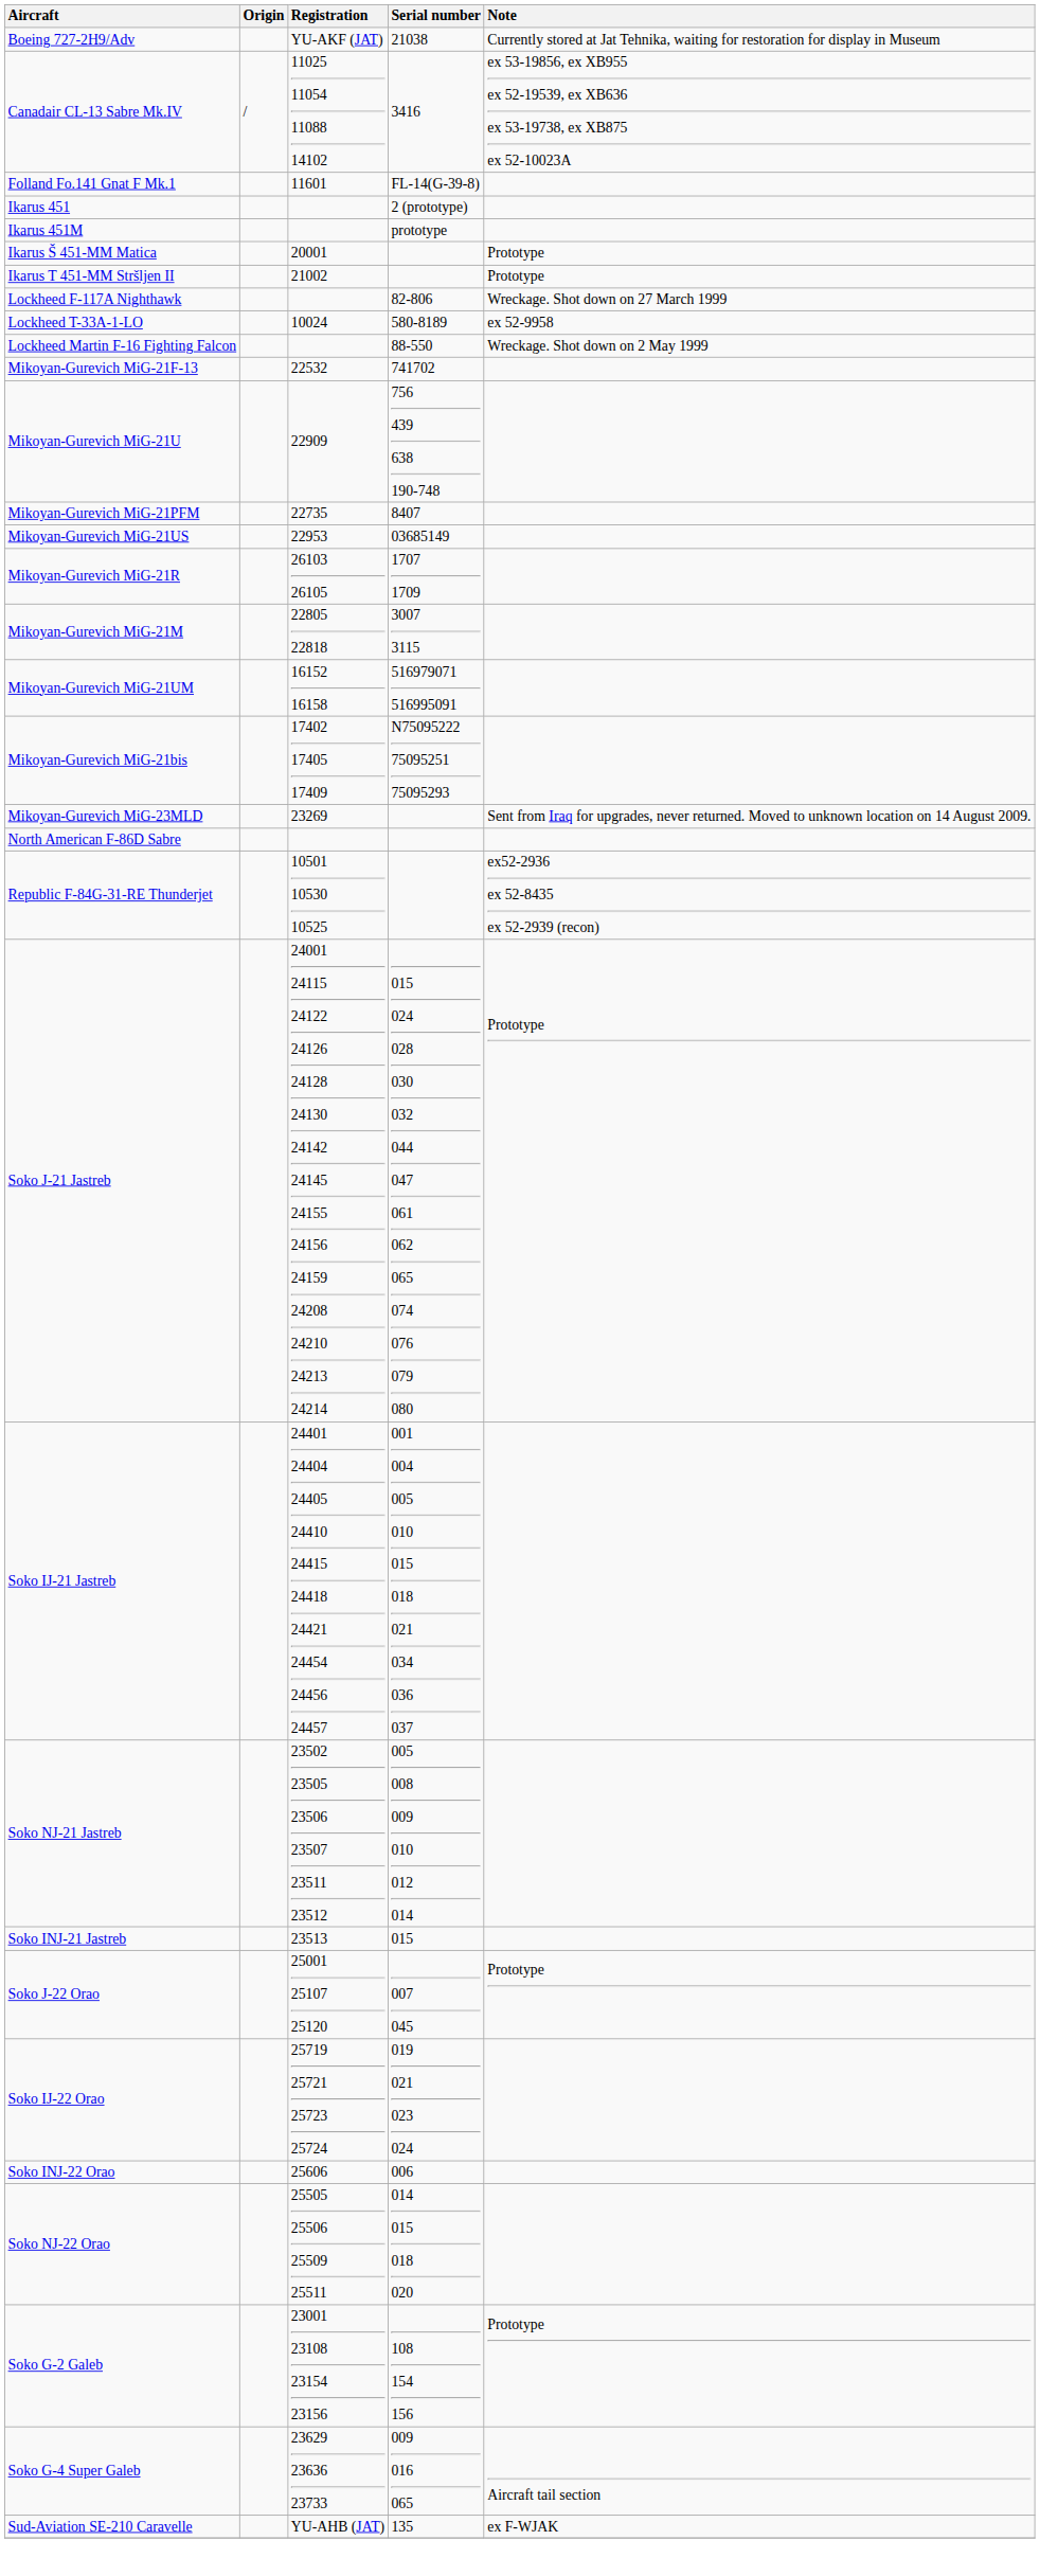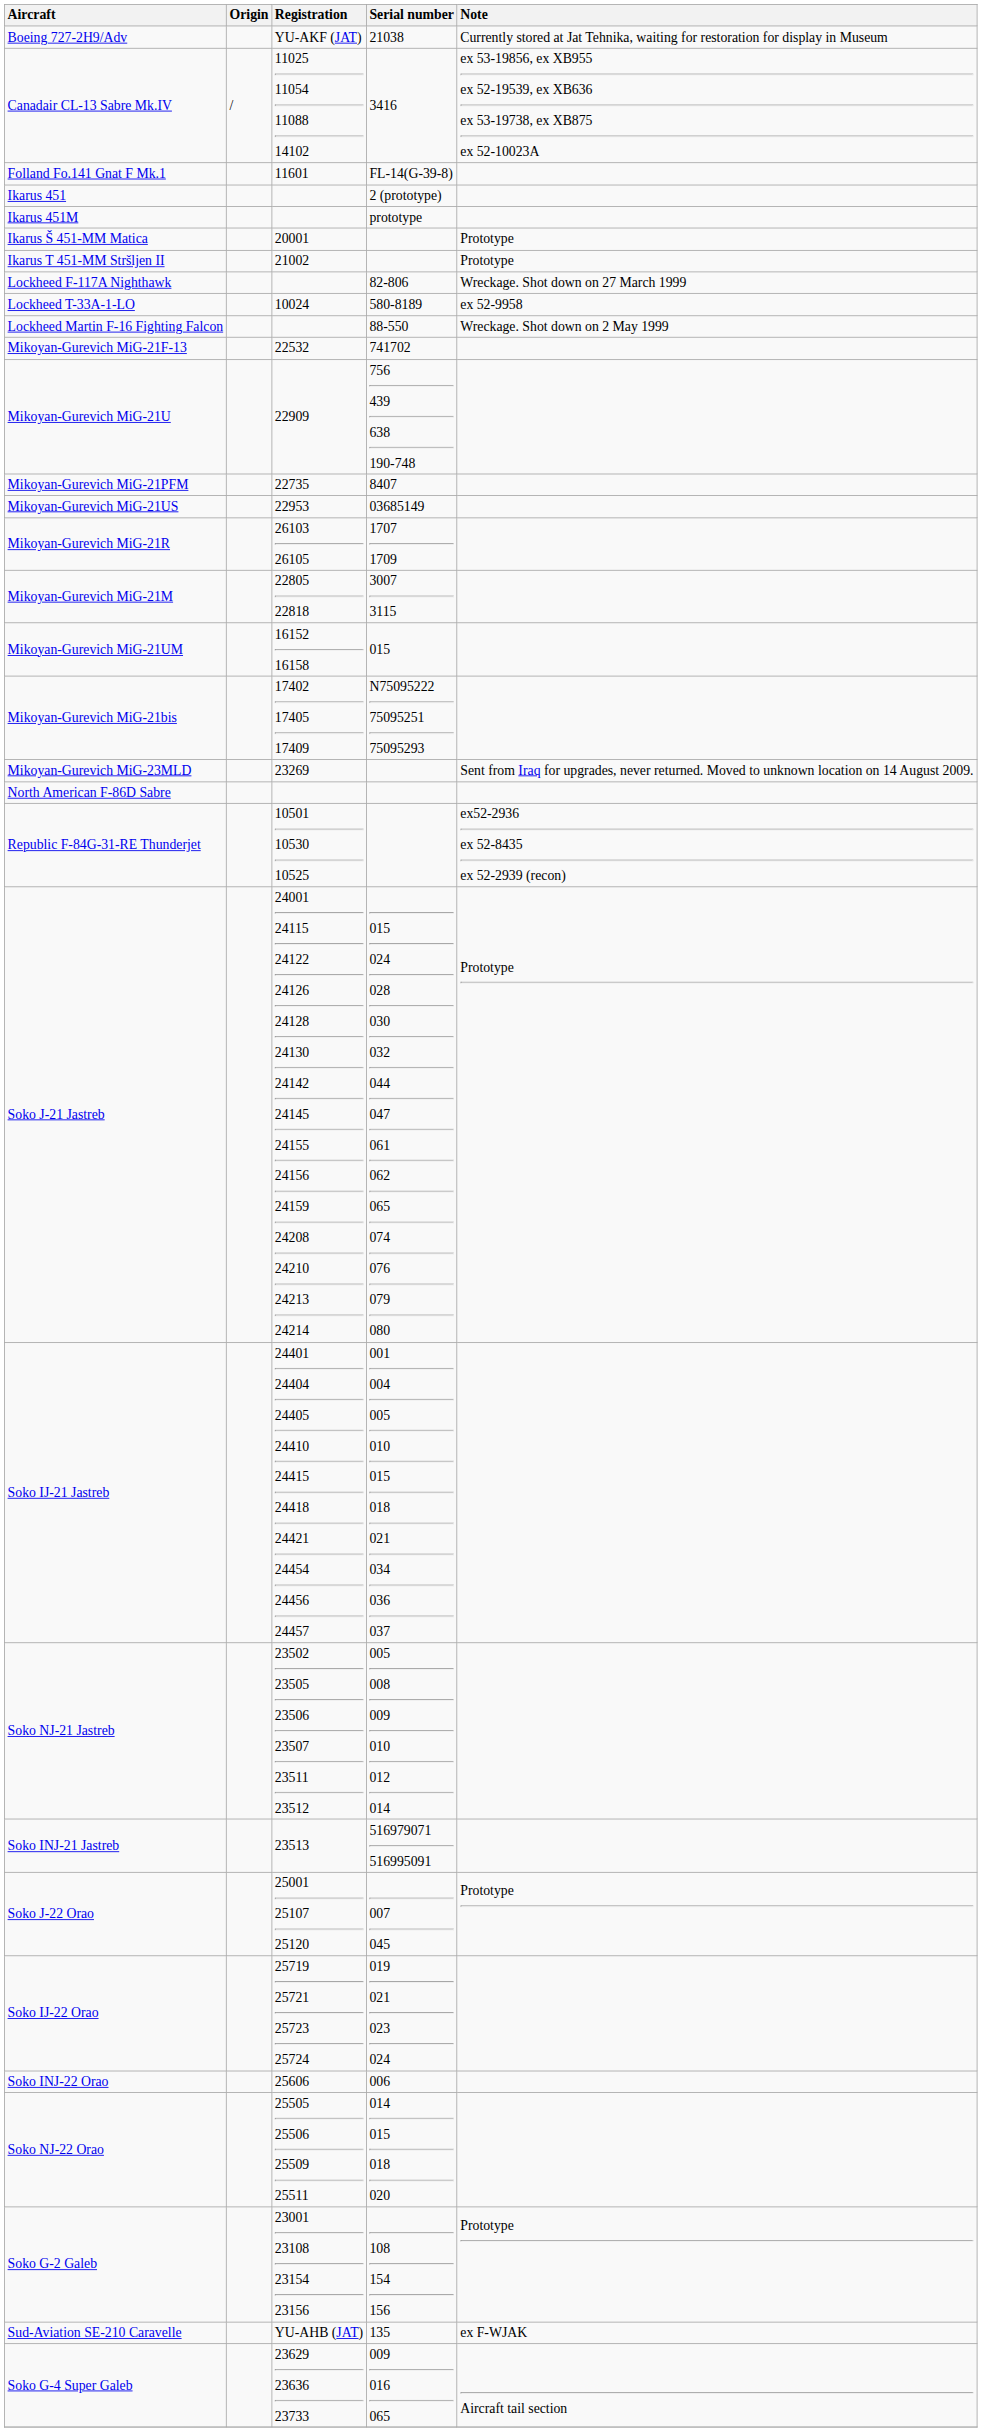 <table class="wikitable">
 <tr>
 <th style="text-align: left;">Aircraft</th>
 <th style="text-align: left;">Origin</th>
 <th style="text-align: left;">Registration</th>
 <th style="text-align: left;">Serial number</th>
 <th style="text-align: left;">Note</th>
 </tr>
 <tr>
 <td><a href='#'>Boeing 727-2H9/Adv</a></td>
 <td></td>
 <td>YU-AKF (<a href='#'>JAT</a>)</td>
 <td>21038</td>
 <td>Currently stored at Jat Tehnika, waiting for restoration for display in Museum</td>
 </tr>
 <tr>
 <td><a href='#'>Canadair CL-13 Sabre Mk.IV</a></td>
 <td>/</td>
 <td>11025<hr>11054<hr>11088<hr>14102</td>
 <td>3416</td>
 <td>ex 53-19856, ex XB955<hr>ex 52-19539, ex XB636<hr>ex 53-19738, ex XB875<hr>ex 52-10023A</td>
 </tr>
 <tr>
 <td><a href='#'>Folland Fo.141 Gnat F Mk.1</a></td>
 <td></td>
 <td>11601</td>
 <td>FL-14(G-39-8)</td>
 <td></td>
 </tr>
 <tr>
 <td><a href='#'>Ikarus 451</a></td>
 <td></td>
 <td></td>
 <td>2 (prototype)</td>
 <td></td>
 </tr>
 <tr>
 <td><a href='#'>Ikarus 451M</a></td>
 <td></td>
 <td></td>
 <td>prototype</td>
 <td></td>
 </tr>
 <tr>
 <td><a href='#'>Ikarus Š 451-MM Matica</a></td>
 <td></td>
 <td>20001</td>
 <td></td>
 <td>Prototype</td>
 </tr>
 <tr>
 <td><a href='#'>Ikarus T 451-MM Stršljen II</a></td>
 <td></td>
 <td>21002</td>
 <td></td>
 <td>Prototype</td>
 </tr>
 <tr>
 <td><a href='#'>Lockheed F-117A Nighthawk</a></td>
 <td></td>
 <td></td>
 <td>82-806</td>
 <td>Wreckage. Shot down on 27 March 1999</td>
 </tr>
 <tr>
 <td><a href='#'>Lockheed T-33A-1-LO</a></td>
 <td></td>
 <td>10024</td>
 <td>580-8189</td>
 <td>ex 52-9958</td>
 </tr>
 <tr>
 <td><a href='#'>Lockheed Martin F-16 Fighting Falcon</a></td>
 <td></td>
 <td></td>
 <td>88-550</td>
 <td>Wreckage. Shot down on 2 May 1999</td>
 </tr>
 <tr>
 <td><a href='#'>Mikoyan-Gurevich MiG-21F-13</a></td>
 <td></td>
 <td>22532</td>
 <td>741702</td>
 <td></td>
 </tr>
 <tr>
 <td><a href='#'>Mikoyan-Gurevich MiG-21U</a></td>
 <td></td>
 <td>22909</td>
 <td>756<hr>439<hr>638<hr>190-748</td>
 <td></td>
 </tr>
 <tr>
 <td><a href='#'>Mikoyan-Gurevich MiG-21PFM</a></td>
 <td></td>
 <td>22735</td>
 <td>8407</td>
 <td></td>
 </tr>
 <tr>
 <td><a href='#'>Mikoyan-Gurevich MiG-21US</a></td>
 <td></td>
 <td>22953</td>
 <td>03685149</td>
 <td></td>
 </tr>
 <tr>
 <td><a href='#'>Mikoyan-Gurevich MiG-21R</a></td>
 <td></td>
 <td>26103<hr>26105</td>
 <td>1707<hr>1709</td>
 <td></td>
 </tr>
 <tr>
 <td><a href='#'>Mikoyan-Gurevich MiG-21M</a></td>
 <td></td>
 <td>22805<hr>22818</td>
 <td>3007<hr>3115</td>
 <td></td>
 </tr>
 <tr>
 <td><a href='#'>Mikoyan-Gurevich MiG-21UM</a></td>
 <td></td>
 <td>16152<hr>16158</td>
-<td>516979071<hr>516995091</td>
+<td>015</td>
 <td></td>
 </tr>
 <tr>
 <td><a href='#'>Mikoyan-Gurevich MiG-21bis</a></td>
 <td></td>
 <td>17402<hr>17405<hr>17409</td>
 <td>N75095222<hr>75095251<hr>75095293</td>
 <td></td>
 </tr>
 <tr>
 <td><a href='#'>Mikoyan-Gurevich MiG-23MLD</a></td>
 <td></td>
 <td>23269</td>
 <td></td>
 <td>Sent from <a href='#'>Iraq</a> for upgrades, never returned. Moved to unknown location on 14 August 2009.</td>
 </tr>
 <tr>
 <td><a href='#'>North American F-86D Sabre</a></td>
 <td></td>
 <td></td>
 <td></td>
 <td></td>
 </tr>
 <tr>
 <td><a href='#'>Republic F-84G-31-RE Thunderjet</a></td>
 <td></td>
 <td>10501<hr>10530<hr>10525</td>
 <td></td>
 <td>ex52-2936<hr>ex 52-8435<hr>ex 52-2939 (recon)</td>
 </tr>
 <tr>
 <td><a href='#'>Soko J-21 Jastreb</a></td>
 <td></td>
 <td>24001<hr>24115<hr>24122<hr>24126<hr>24128<hr>24130<hr>24142<hr>24145<hr>24155<hr>24156<hr>24159<hr>24208<hr>24210<hr>24213<hr>24214</td>
 <td><br><hr>015<hr>024<hr>028<hr>030<hr>032<hr>044<hr>047<hr>061<hr>062<hr>065<hr>074<hr>076<hr>079<hr>080</td>
 <td>Prototype<hr><br><br><br><br><br><br><br><br><br><br><br><br><br><br><br><br><br><br></td>
 </tr>
 <tr>
 <td><a href='#'>Soko IJ-21 Jastreb</a></td>
 <td></td>
 <td>24401<hr>24404<hr>24405<hr>24410<hr>24415<hr>24418<hr>24421<hr>24454<hr>24456<hr>24457</td>
 <td>001<hr>004<hr>005<hr>010<hr>015<hr>018<hr>021<hr>034<hr>036<hr>037</td>
 <td></td>
 </tr>
 <tr>
 <td><a href='#'>Soko NJ-21 Jastreb</a></td>
 <td></td>
 <td>23502<hr>23505<hr>23506<hr>23507<hr>23511<hr>23512</td>
 <td>005<hr>008<hr>009<hr>010<hr>012<hr>014</td>
 <td></td>
 </tr>
 <tr>
 <td><a href='#'>Soko INJ-21 Jastreb</a></td>
 <td></td>
 <td>23513</td>
-<td>015</td>
+<td>516979071<hr>516995091</td>
 <td></td>
 </tr>
 <tr>
 <td><a href='#'>Soko J-22 Orao</a></td>
 <td></td>
 <td>25001<hr>25107<hr>25120</td>
 <td><br><hr>007<hr>045</td>
 <td>Prototype<hr><br><br></td>
 </tr>
 <tr>
 <td><a href='#'>Soko IJ-22 Orao</a></td>
 <td></td>
 <td>25719<hr>25721<hr>25723<hr>25724</td>
 <td>019<hr>021<hr>023<hr>024</td>
 <td></td>
 </tr>
 <tr>
 <td><a href='#'>Soko INJ-22 Orao</a></td>
 <td></td>
 <td>25606</td>
 <td>006</td>
 <td></td>
 </tr>
 <tr>
 <td><a href='#'>Soko NJ-22 Orao</a></td>
 <td></td>
 <td>25505<hr>25506<hr>25509<hr>25511</td>
 <td>014<hr>015<hr>018<hr>020</td>
 <td></td>
 </tr>
 <tr>
 <td><a href='#'>Soko G-2 Galeb</a></td>
 <td></td>
 <td>23001<hr>23108<hr>23154<hr>23156</td>
 <td><br><hr>108<hr>154<hr>156</td>
 <td>Prototype<hr><br><br><br><br></td>
 </tr>
 <tr>
+<td><a href='#'>Sud-Aviation SE-210 Caravelle</a></td>
+<td></td>
+<td>YU-AHB (<a href='#'>JAT</a>)</td>
+<td>135</td>
+<td>ex F-WJAK</td>
+</tr>
+<tr>
 <td><a href='#'>Soko G-4 Super Galeb</a></td>
 <td></td>
 <td>23629<hr>23636<hr>23733</td>
 <td>009<hr>016<hr>065</td>
 <td><br><br><hr>Aircraft tail section</td>
 </tr>
 <tr>
-<td><a href='#'>Sud-Aviation SE-210 Caravelle</a></td>
-<td></td>
-<td>YU-AHB (<a href='#'>JAT</a>)</td>
-<td>135</td>
-<td>ex F-WJAK</td>
-</tr>
-<tr>
 </tr>
 </table>
